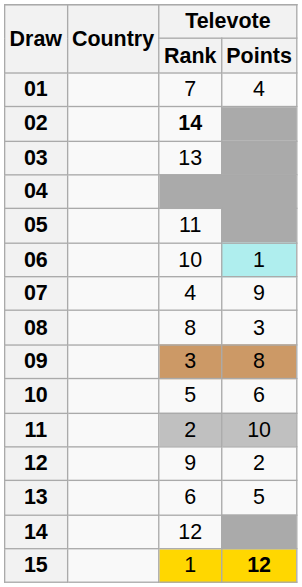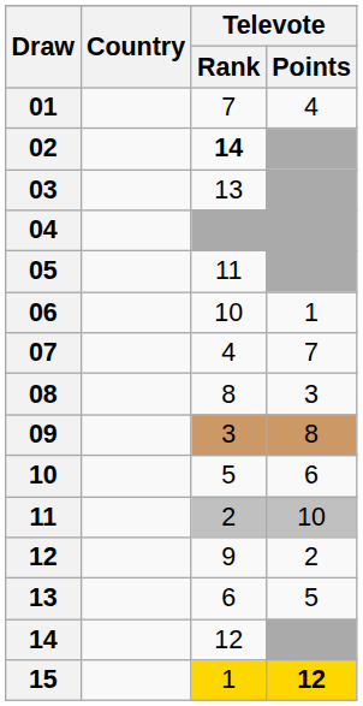 <table class="sortable wikitable collapsible plainrowheaders" style="text-align:center;">
 <tr>
 </tr>
 <tr>
 <th scope="col" rowspan="2">Draw</th>
 <th scope="col" rowspan="2">Country</th>
 <th scope="col" colspan="2">Televote</th>
 </tr>
 <tr>
 <th scope="col">Rank</th>
 <th scope="col">Points</th>
 </tr>
 <tr>
 <th scope="row" style="text-align:center;">01</th>
 <td style="text-align:left;"></td>
 <td>7</td>
 <td>4</td>
 </tr>
 <tr>
 <th scope="row" style="text-align:center;">02</th>
 <td style="text-align:left;"></td>
 <td><strong>14</strong></td>
 <td style="background:#AAAAAA;"></td>
 </tr>
 <tr>
 <th scope="row" style="text-align:center;">03</th>
 <td style="text-align:left;"></td>
 <td>13</td>
 <td style="background:#AAAAAA;"></td>
 </tr>
 <tr class=sortbottom>
 <th scope="row" style="text-align:center;">04</th>
 <td style="text-align:left;"></td>
 <td style="background:#AAAAAA;"></td>
 <td style="background:#AAAAAA;"></td>
 </tr>
 <tr>
 <th scope="row" style="text-align:center;">05</th>
 <td style="text-align:left;"></td>
 <td>11</td>
 <td style="background:#AAAAAA;"></td>
 </tr>
 <tr>
 <th scope="row" style="text-align:center;">06</th>
 <td style="text-align:left;"></td>
 <td>10</td>
-<td style="background: paleturquoise;">1</td>
+<td>1</td>
 </tr>
 <tr>
 <th scope="row" style="text-align:center;">07</th>
 <td style="text-align:left;"></td>
 <td>4</td>
-<td>9</td>
+<td>7</td>
 </tr>
 <tr>
 <th scope="row" style="text-align:center;">08</th>
 <td style="text-align:left;"></td>
 <td>8</td>
 <td>3</td>
 </tr>
 <tr>
 <th scope="row" style="text-align:center;">09</th>
 <td style="text-align:left;"></td>
 <td style="background:#CC9966;">3</td>
 <td style="background:#CC9966;">8</td>
 </tr>
 <tr>
 <th scope="row" style="text-align:center;">10</th>
 <td style="text-align:left;"></td>
 <td>5</td>
 <td>6</td>
 </tr>
 <tr>
 <th scope="row" style="text-align:center;">11</th>
 <td style="text-align:left;"></td>
 <td style="background:silver;">2</td>
 <td style="background:silver;">10</td>
 </tr>
 <tr>
 <th scope="row" style="text-align:center;">12</th>
 <td style="text-align:left;"></td>
 <td>9</td>
 <td>2</td>
 </tr>
 <tr>
 <th scope="row" style="text-align:center;">13</th>
 <td style="text-align:left;"></td>
 <td>6</td>
 <td>5</td>
 </tr>
 <tr>
 <th scope="row" style="text-align:center;">14</th>
 <td style="text-align:left;"></td>
 <td>12</td>
 <td style="background:#AAAAAA;"></td>
 </tr>
 <tr>
 <th scope="row" style="text-align:center;">15</th>
 <td style="text-align:left;"></td>
 <td style="background:gold;">1</td>
 <td style="background:gold;"><strong>12</strong></td>
 </tr>
 </table>
